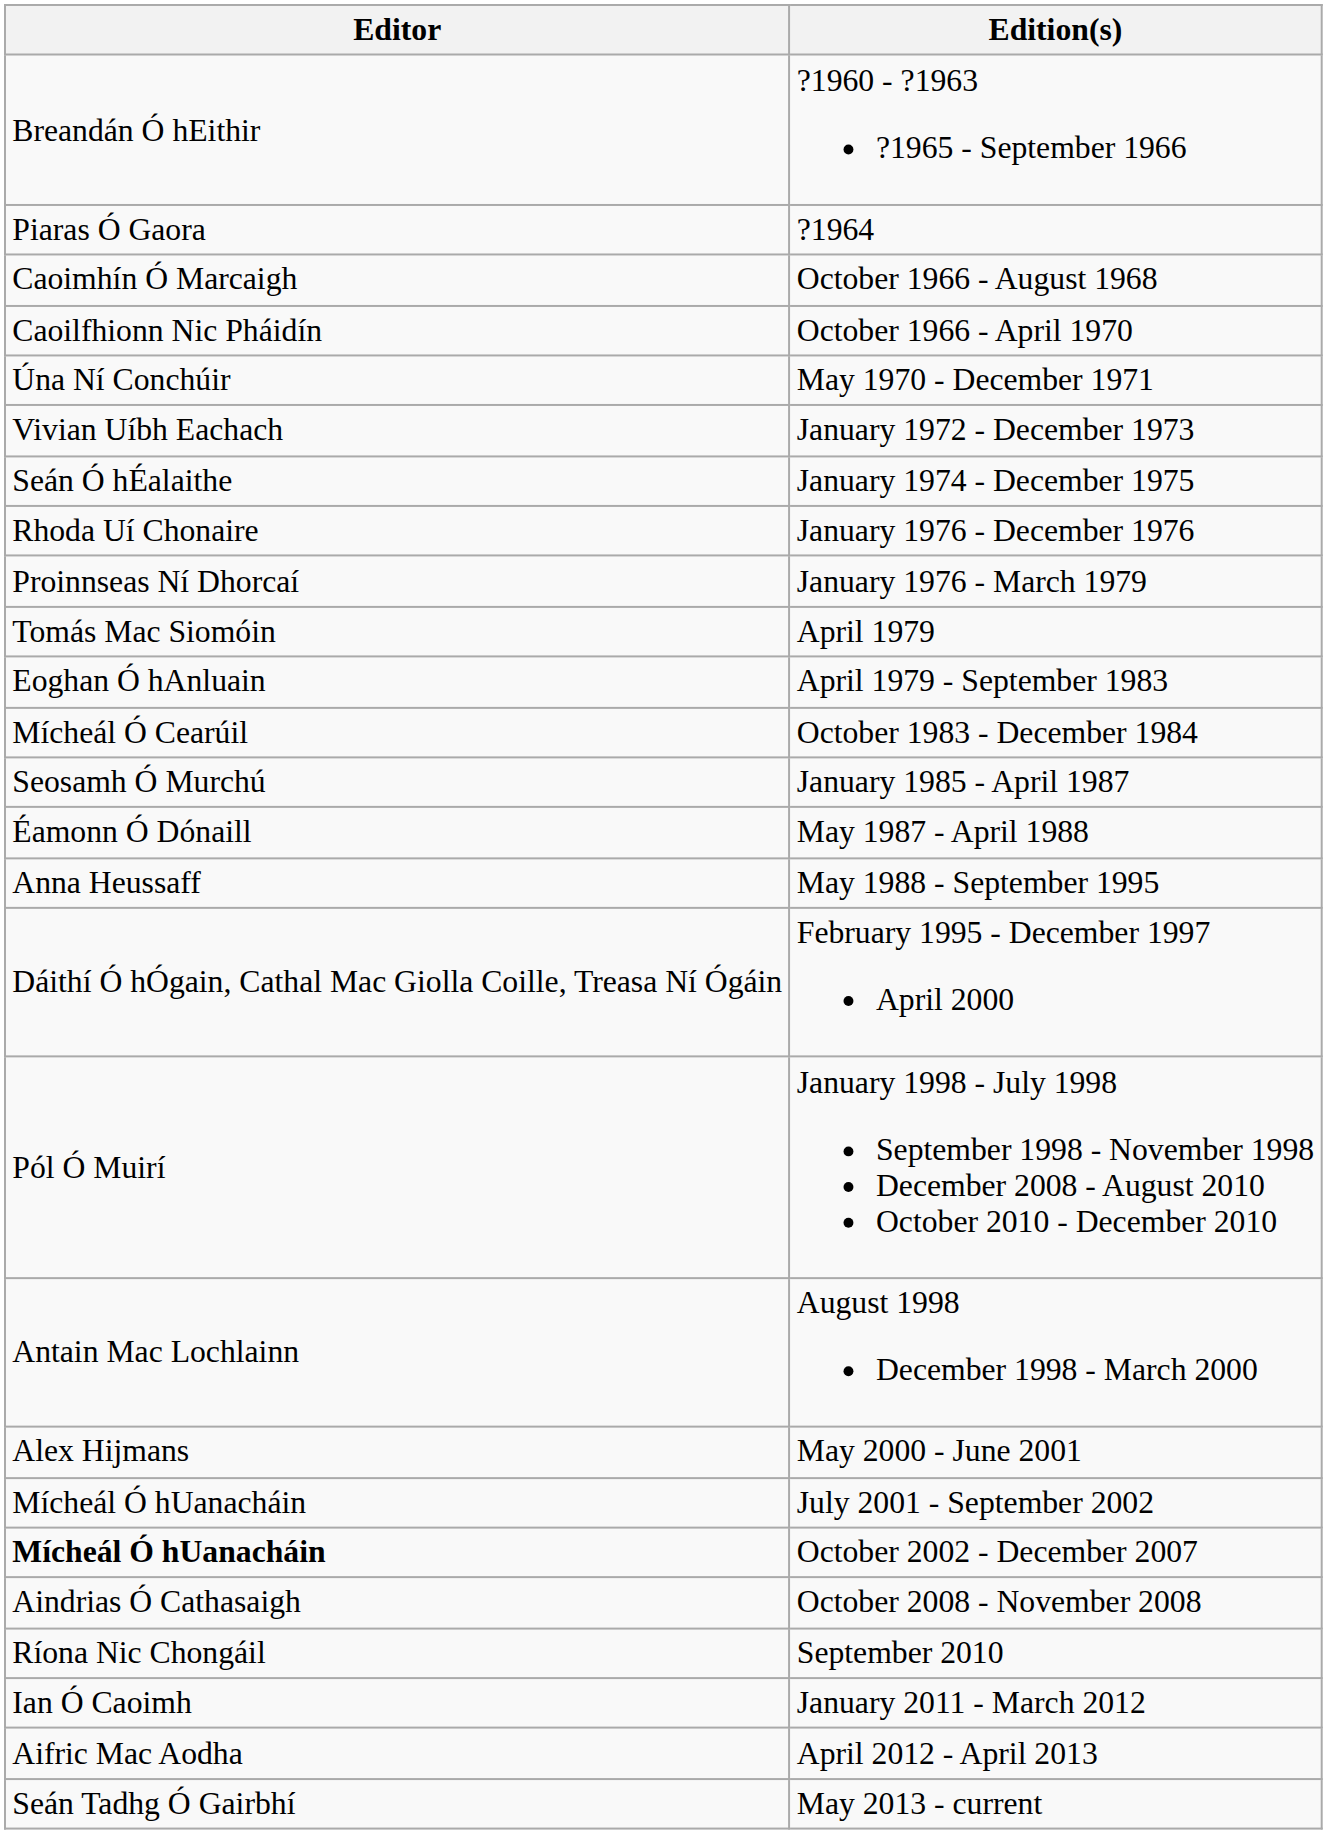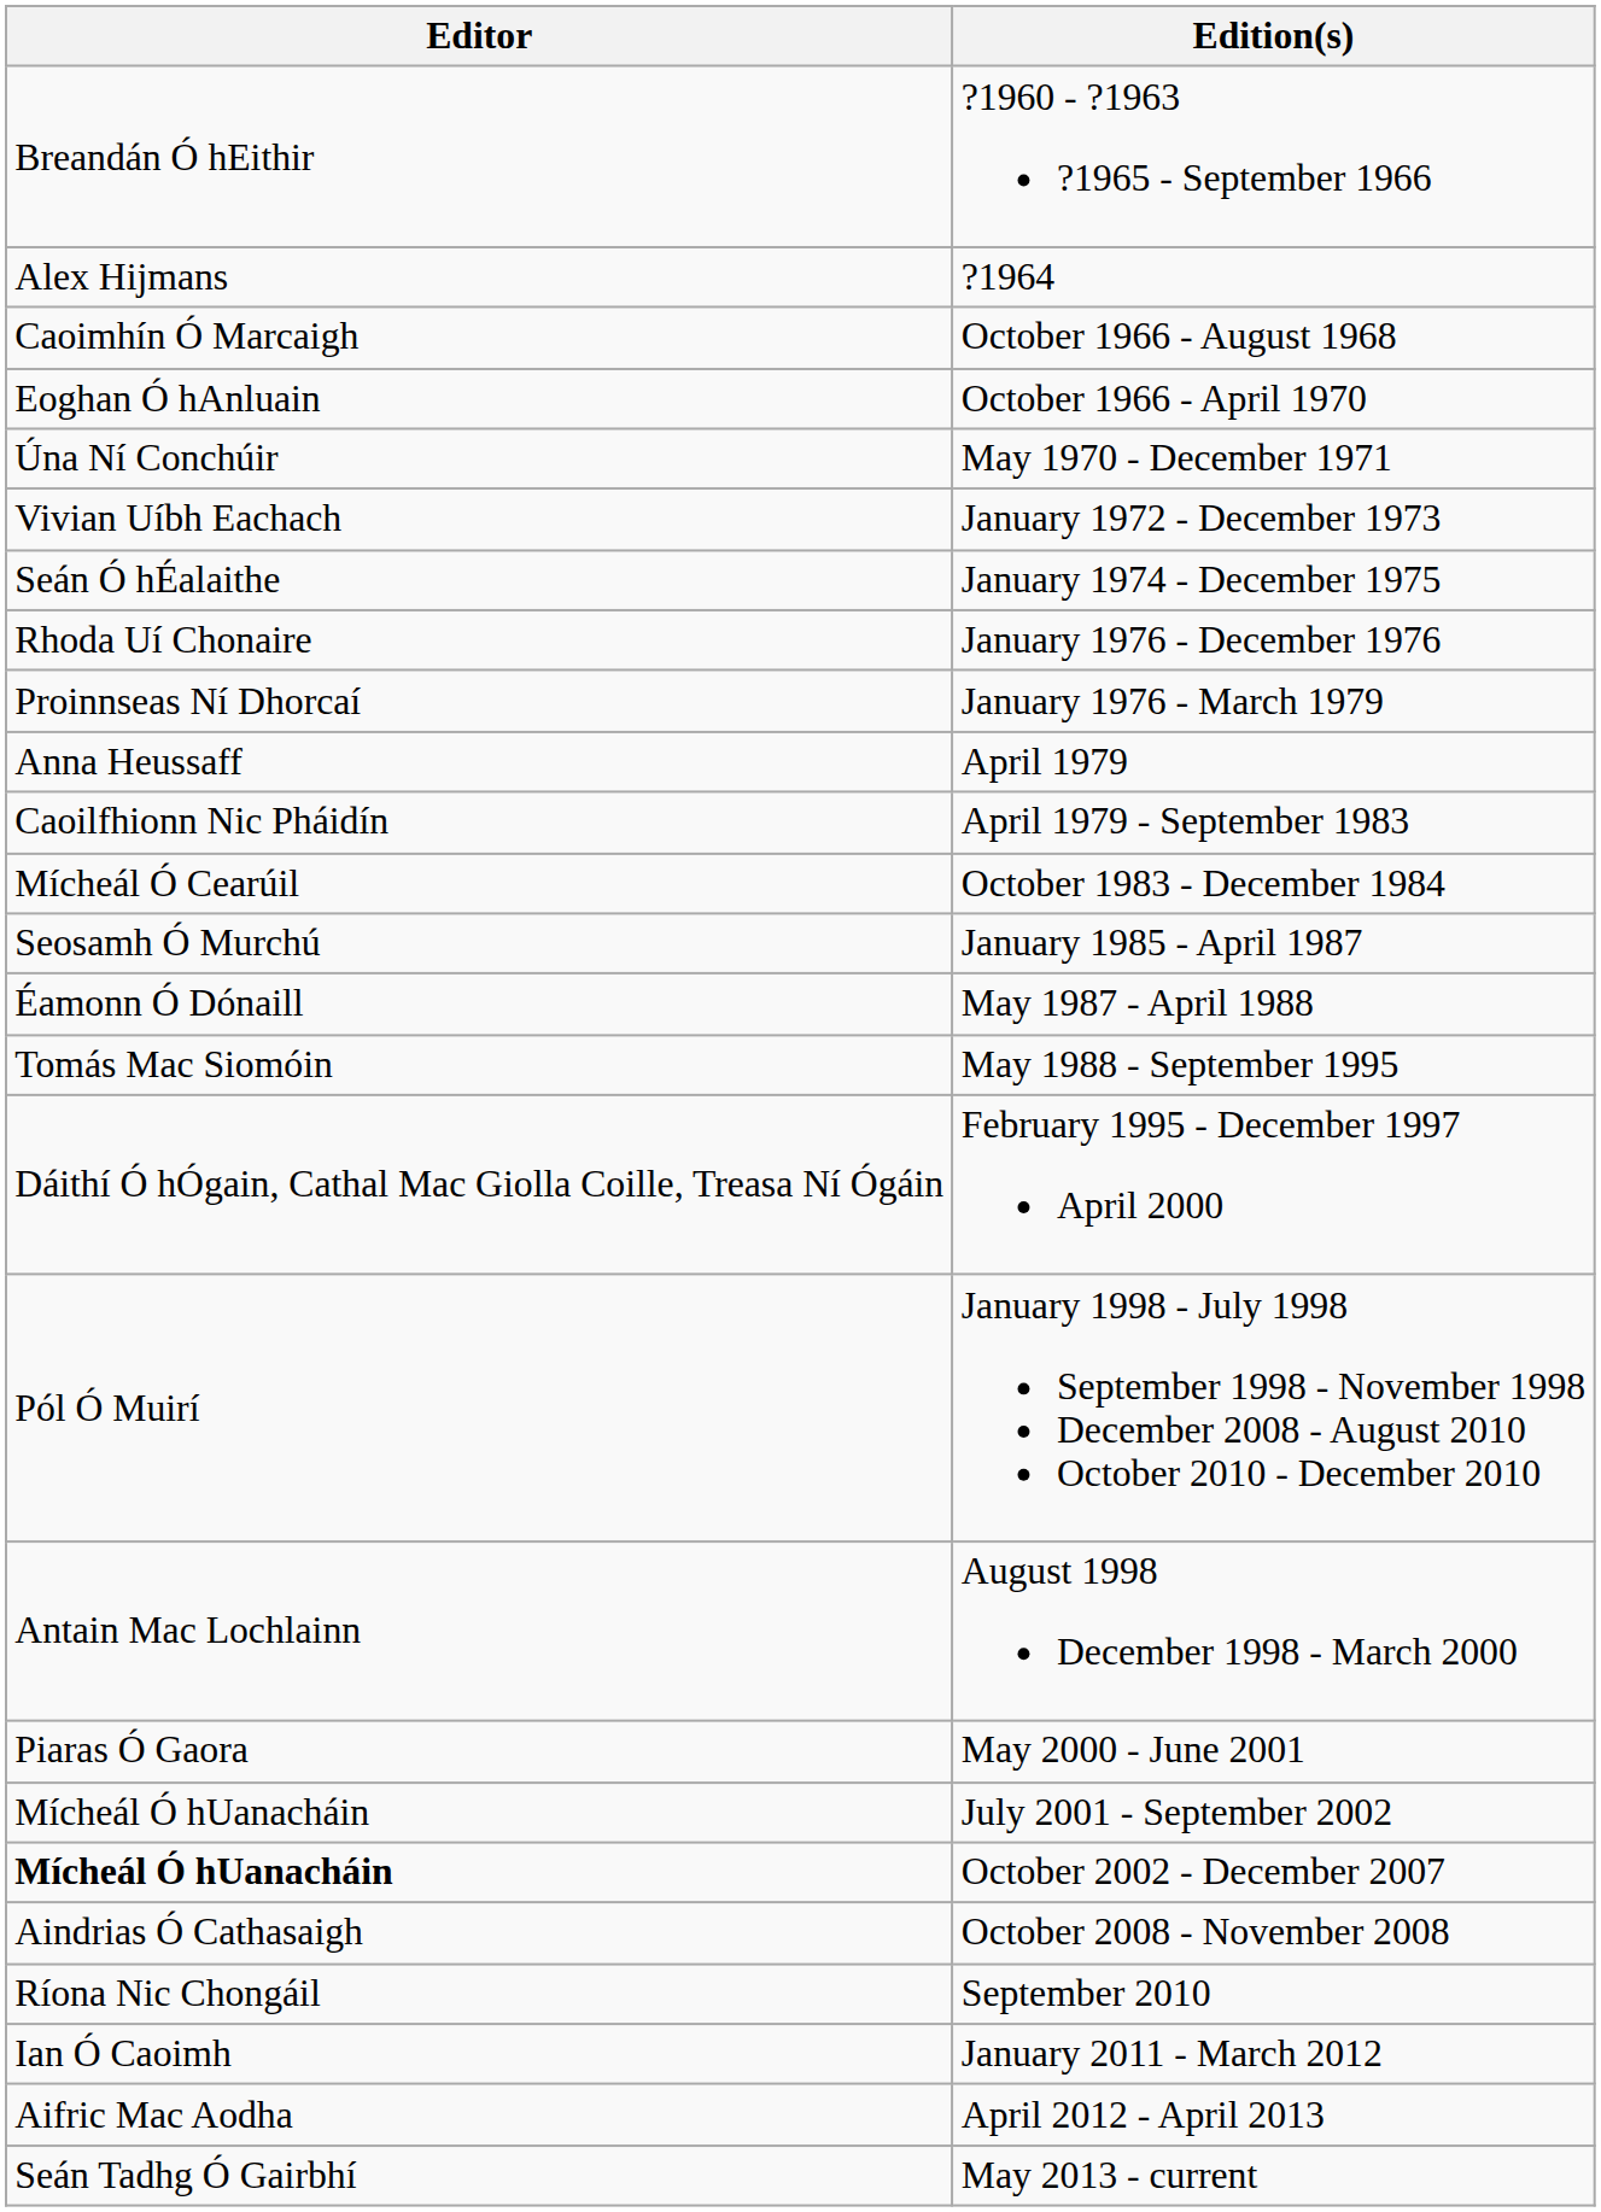 <table class="wikitable">
 <tr>
 <th scope="col">Editor</th>
 <th scope="col">Edition(s)</th>
 </tr>
 <tr>
 <td>Breandán Ó hEithir</td>
 <td>?1960 - ?1963<br><ul><li>?1965 - September 1966</li></ul></td>
 </tr>
 <tr>
-<td>Piaras Ó Gaora</td>
+<td>Alex Hijmans</td>
 <td>?1964</td>
 </tr>
 <tr>
 <td>Caoimhín Ó Marcaigh</td>
 <td>October 1966 - August 1968</td>
 </tr>
 <tr>
-<td>Caoilfhionn Nic Pháidín</td>
+<td>Eoghan Ó hAnluain</td>
 <td>October 1966 - April 1970</td>
 </tr>
 <tr>
 <td>Úna Ní Conchúir</td>
 <td>May 1970 - December 1971</td>
 </tr>
 <tr>
 <td>Vivian Uíbh Eachach</td>
 <td>January 1972 - December 1973</td>
 </tr>
 <tr>
 <td>Seán Ó hÉalaithe</td>
 <td>January 1974 - December 1975</td>
 </tr>
 <tr>
 <td>Rhoda Uí Chonaire</td>
 <td>January 1976 - December 1976</td>
 </tr>
 <tr>
 <td>Proinnseas Ní Dhorcaí</td>
 <td>January 1976 - March 1979</td>
 </tr>
 <tr>
-<td>Tomás Mac Siomóin</td>
+<td>Anna Heussaff</td>
 <td>April 1979</td>
 </tr>
 <tr>
-<td>Eoghan Ó hAnluain</td>
+<td>Caoilfhionn Nic Pháidín</td>
 <td>April 1979 - September 1983</td>
 </tr>
 <tr>
 <td>Mícheál Ó Cearúil</td>
 <td>October 1983 - December 1984</td>
 </tr>
 <tr>
 <td>Seosamh Ó Murchú</td>
 <td>January 1985 - April 1987</td>
 </tr>
 <tr>
 <td>Éamonn Ó Dónaill</td>
 <td>May 1987 - April 1988</td>
 </tr>
 <tr>
-<td>Anna Heussaff</td>
+<td>Tomás Mac Siomóin</td>
 <td>May 1988 - September 1995</td>
 </tr>
 <tr>
 <td>Dáithí Ó hÓgain, Cathal Mac Giolla Coille, Treasa Ní Ógáin</td>
 <td>February 1995 - December 1997<br><ul><li>April 2000</li></ul></td>
 </tr>
 <tr>
 <td>Pól Ó Muirí</td>
 <td>January 1998 - July 1998<br><ul><li>September 1998 - November 1998</li><li>December 2008 - August 2010</li><li>October 2010 - December 2010</li></ul></td>
 </tr>
 <tr>
 <td>Antain Mac Lochlainn</td>
 <td>August 1998<br><ul><li>December 1998 - March 2000</li></ul></td>
 </tr>
 <tr>
-<td>Alex Hijmans</td>
+<td>Piaras Ó Gaora</td>
 <td>May 2000 - June 2001</td>
 </tr>
 <tr>
 <td>Mícheál Ó hUanacháin</td>
 <td>July 2001 - September 2002</td>
 </tr>
 <tr>
 <td><strong>Mícheál Ó hUanacháin</strong></td>
 <td>October 2002 - December 2007</td>
 </tr>
 <tr>
 <td>Aindrias Ó Cathasaigh</td>
 <td>October 2008 - November 2008</td>
 </tr>
 <tr>
 <td>Ríona Nic Chongáil</td>
 <td>September 2010</td>
 </tr>
 <tr>
 <td>Ian Ó Caoimh</td>
 <td>January 2011 - March 2012</td>
 </tr>
 <tr>
 <td>Aifric Mac Aodha</td>
 <td>April 2012 - April 2013</td>
 </tr>
 <tr>
 <td>Seán Tadhg Ó Gairbhí</td>
 <td>May 2013 - current</td>
 </tr>
 </table>
